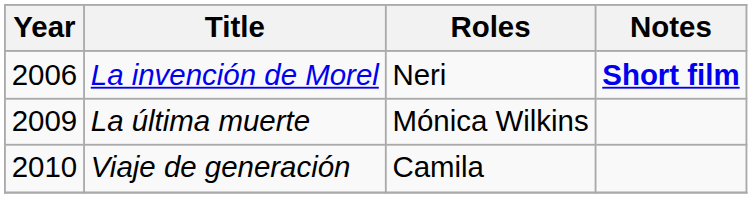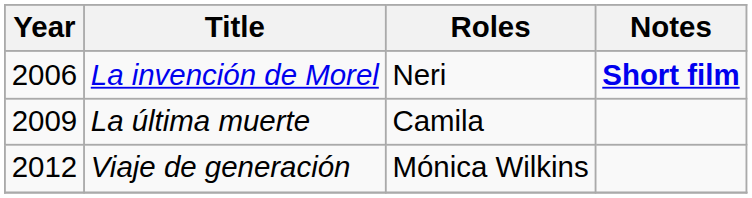 <table class="wikitable sortable">
 <tr>
 <th>Year</th>
 <th>Title</th>
 <th>Roles</th>
 <th>Notes</th>
 </tr>
 <tr>
 <td>2006</td>
 <td><em><a href='#'>La invención de Morel</a></em></td>
 <td>Neri</td>
 <td><strong><a href='#'>Short film</a></strong></td>
 </tr>
 <tr>
 <td>2009</td>
 <td><em>La última muerte</em></td>
-<td>Mónica Wilkins</td>
+<td>Camila</td>
 <td></td>
 </tr>
 <tr>
-<td>2010</td>
+<td>2012</td>
 <td><em>Viaje de generación</em></td>
-<td>Camila</td>
+<td>Mónica Wilkins</td>
 <td></td>
 </tr>
 <tr>
 </tr>
 </table>
